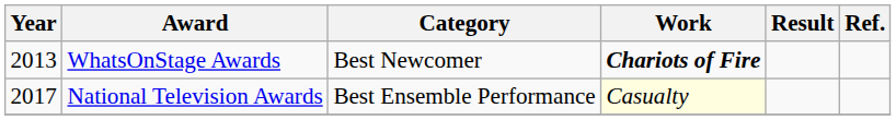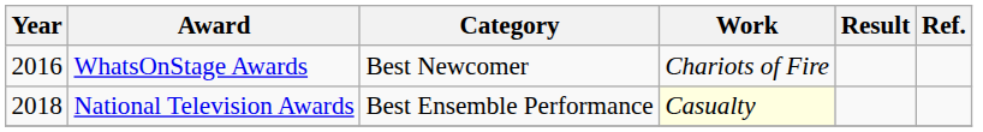 <table class="wikitable plainrowheaders">
 <tr>
 <th>Year</th>
 <th>Award</th>
 <th>Category</th>
 <th>Work</th>
 <th>Result</th>
 <th>Ref.</th>
 </tr>
 <tr>
-<td>2013</td>
+<td>2016</td>
 <td><a href='#'>WhatsOnStage Awards</a></td>
 <td>Best Newcomer</td>
-<td><strong><em>Chariots of Fire</em></strong></td>
+<td><em>Chariots of Fire</em></td>
 <td></td>
 <td></td>
 </tr>
 <tr>
-<td>2017</td>
+<td>2018</td>
 <td><a href='#'>National Television Awards</a></td>
 <td>Best Ensemble Performance</td>
 <td style="background: lightyellow;"><em>Casualty</em></td>
 <td></td>
 <td></td>
 </tr>
 <tr>
 </tr>
 </table>
